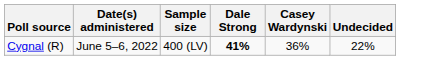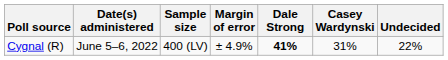 <table class="wikitable" style="font-size:90%;text-align:center;">
 <tr valign=bottom>
 <th>Poll source</th>
 <th>Date(s)<br>administered</th>
 <th>Sample<br>size</th>
+<th>Margin<br>of error</th>
 <th style="width:60px;">Dale<br>Strong</th>
 <th style="width:60px;">Casey<br>Wardynski</th>
 <th>Undecided</th>
 </tr>
 <tr>
 <td style="text-align:left;"><a href='#'>Cygnal</a> (R)</td>
 <td>June 5–6, 2022</td>
 <td>400 (LV)</td>
+<td>± 4.9%</td>
 <td><strong>41%</strong></td>
-<td>36%</td>
+<td>31%</td>
 <td>22%</td>
 </tr>
 </table>
